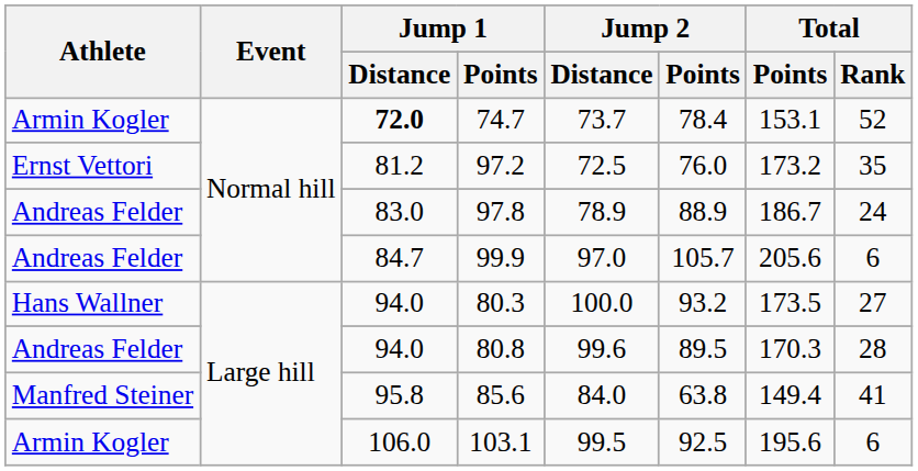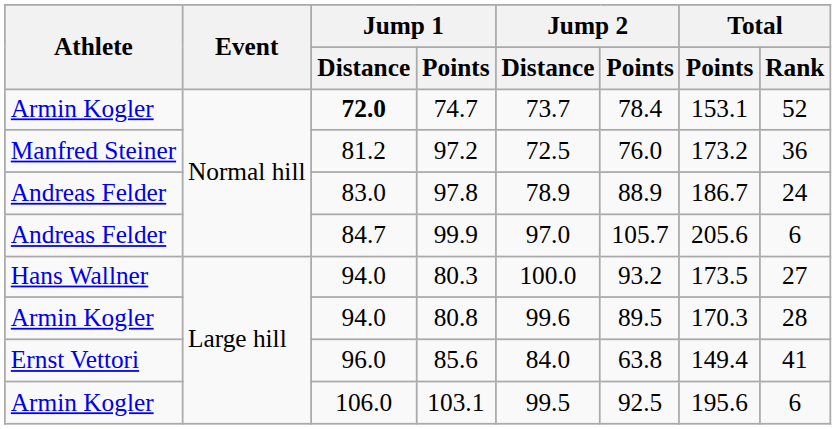 <table class="wikitable" style="font-size:90%">
 <tr>
 <th rowspan="2">Athlete</th>
 <th rowspan="2">Event</th>
 <th colspan="2">Jump 1</th>
 <th colspan="2">Jump 2</th>
 <th colspan="2">Total</th>
 </tr>
 <tr>
 <th>Distance</th>
 <th>Points</th>
 <th>Distance</th>
 <th>Points</th>
 <th>Points</th>
 <th>Rank</th>
 </tr>
 <tr>
 <td><a href='#'>Armin Kogler</a></td>
 <td rowspan="4">Normal hill</td>
 <td align="center"><strong>72.0</strong></td>
 <td align="center">74.7</td>
 <td align="center">73.7</td>
 <td align="center">78.4</td>
 <td align="center">153.1</td>
 <td align="center">52</td>
 </tr>
 <tr>
-<td><a href='#'>Ernst Vettori</a></td>
+<td><a href='#'>Manfred Steiner</a></td>
 <td align="center">81.2</td>
 <td align="center">97.2</td>
 <td align="center">72.5</td>
 <td align="center">76.0</td>
 <td align="center">173.2</td>
-<td align="center">35</td>
+<td align="center">36</td>
 </tr>
 <tr>
 <td><a href='#'>Andreas Felder</a></td>
 <td align="center">83.0</td>
 <td align="center">97.8</td>
 <td align="center">78.9</td>
 <td align="center">88.9</td>
 <td align="center">186.7</td>
 <td align="center">24</td>
 </tr>
 <tr>
 <td><a href='#'>Andreas Felder</a></td>
 <td align="center">84.7</td>
 <td align="center">99.9</td>
 <td align="center">97.0</td>
 <td align="center">105.7</td>
 <td align="center">205.6</td>
 <td align="center">6</td>
 </tr>
 <tr>
 <td><a href='#'>Hans Wallner</a></td>
 <td rowspan="4">Large hill</td>
 <td align="center">94.0</td>
 <td align="center">80.3</td>
 <td align="center">100.0</td>
 <td align="center">93.2</td>
 <td align="center">173.5</td>
 <td align="center">27</td>
 </tr>
 <tr>
-<td><a href='#'>Andreas Felder</a></td>
+<td><a href='#'>Armin Kogler</a></td>
 <td align="center">94.0</td>
 <td align="center">80.8</td>
 <td align="center">99.6</td>
 <td align="center">89.5</td>
 <td align="center">170.3</td>
 <td align="center">28</td>
 </tr>
 <tr>
-<td><a href='#'>Manfred Steiner</a></td>
-<td align="center">95.8</td>
+<td><a href='#'>Ernst Vettori</a></td>
+<td align="center">96.0</td>
 <td align="center">85.6</td>
 <td align="center">84.0</td>
 <td align="center">63.8</td>
 <td align="center">149.4</td>
 <td align="center">41</td>
 </tr>
 <tr>
 <td><a href='#'>Armin Kogler</a></td>
 <td align="center">106.0</td>
 <td align="center">103.1</td>
 <td align="center">99.5</td>
 <td align="center">92.5</td>
 <td align="center">195.6</td>
 <td align="center">6</td>
 </tr>
 </table>
